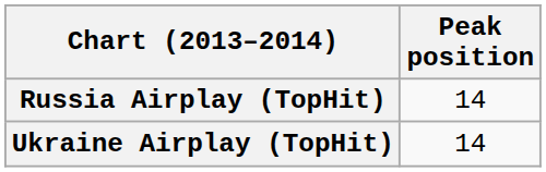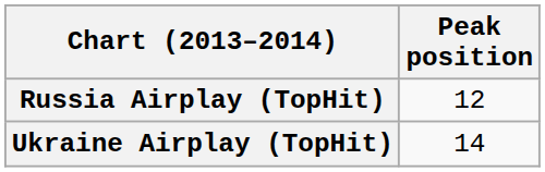 <table class="wikitable plainrowheaders" style="text-align:center">
 <tr>
 <th scope="col">Chart (2013–2014)</th>
 <th scope="col">Peak<br>position</th>
 </tr>
 <tr>
 <th scope="row">Russia Airplay (TopHit)</th>
-<td>14</td>
+<td>12</td>
 </tr>
 <tr>
 <th scope="row">Ukraine Airplay (TopHit)</th>
 <td>14</td>
 </tr>
 </table>
